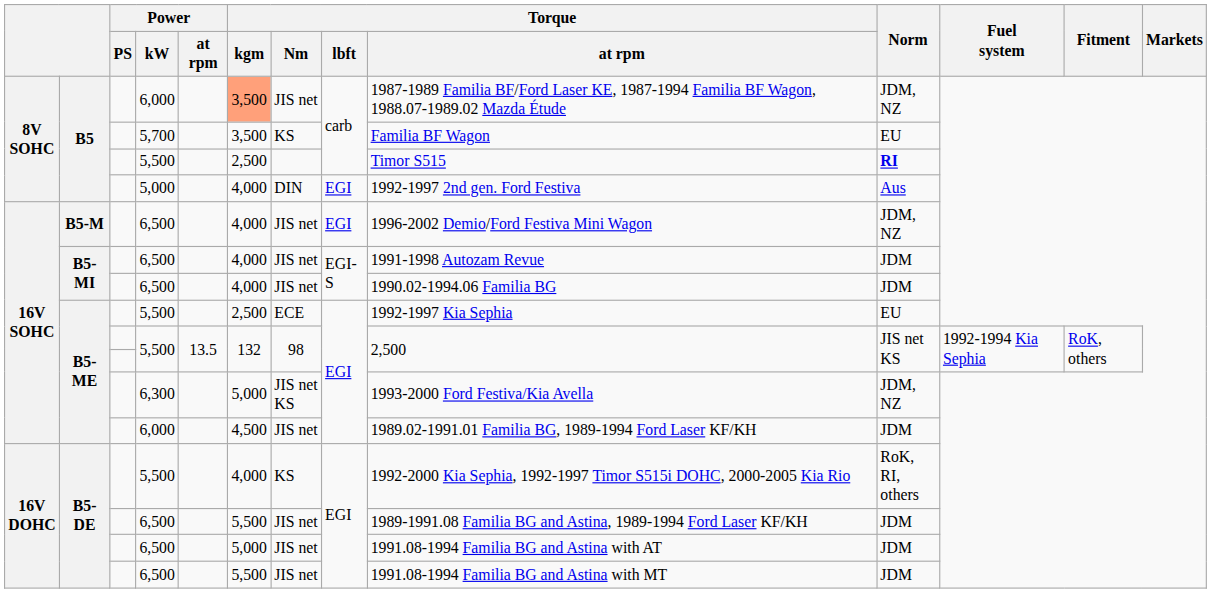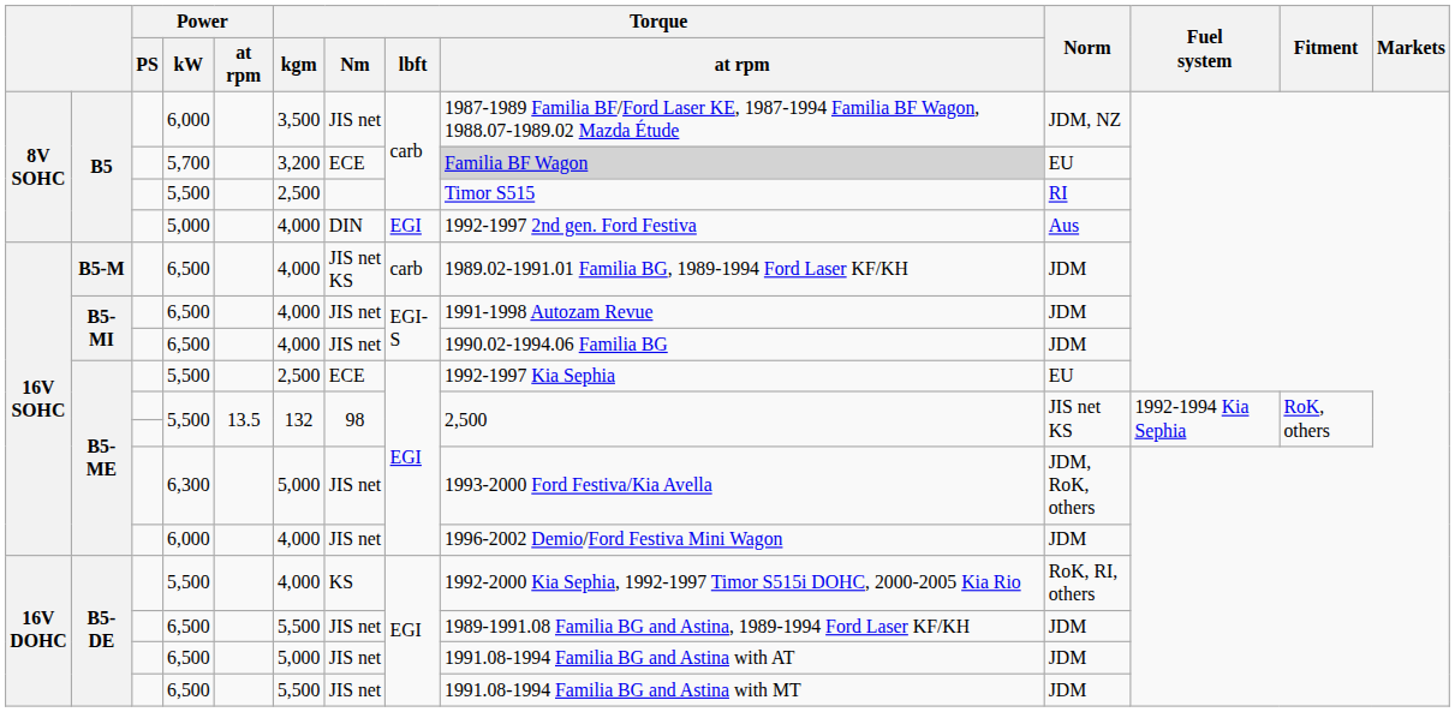 <table class="wikitable"  style="width:85%; font-size:88%;">
 <tr>
 <th rowspan="2" colspan="2"></th>
 <th colspan="3">Power</th>
 <th colspan="4">Torque</th>
 <th rowspan="2">Norm</th>
 <th rowspan="2">Fuel<br>system</th>
 <th rowspan="2">Fitment</th>
 <th rowspan="2">Markets</th>
 </tr>
 <tr>
 <th>PS</th>
 <th>kW</th>
 <th>at rpm</th>
 <th>kgm</th>
 <th>Nm</th>
 <th>lbft</th>
 <th>at rpm</th>
 </tr>
 <tr>
 <th rowspan="4">8V<br>SOHC</th>
 <th rowspan="4">B5</th>
 <td></td>
 <td>6,000</td>
 <td></td>
-<td style="background: lightsalmon;">3,500</td>
+<td>3,500</td>
 <td>JIS net</td>
 <td rowspan="3">carb</td>
 <td>1987-1989 <a href='#'>Familia BF</a>/<a href='#'>Ford Laser KE</a>, 1987-1994 <a href='#'>Familia BF Wagon</a>, 1988.07-1989.02 <a href='#'>Mazda Étude</a></td>
 <td>JDM, NZ</td>
 </tr>
 <tr>
 <td></td>
 <td>5,700</td>
 <td></td>
-<td>3,500</td>
-<td>KS</td>
-<td><a href='#'>Familia BF Wagon</a></td>
+<td>3,200</td>
+<td>ECE</td>
+<td style="background: lightgrey;"><a href='#'>Familia BF Wagon</a></td>
 <td>EU</td>
 </tr>
 <tr>
 <td></td>
 <td>5,500</td>
 <td></td>
 <td>2,500</td>
 <td></td>
 <td><a href='#'>Timor S515</a></td>
-<td><strong><a href='#'>RI</a></strong></td>
+<td><a href='#'>RI</a></td>
 </tr>
 <tr>
 <td></td>
 <td>5,000</td>
 <td></td>
 <td>4,000</td>
 <td>DIN</td>
 <td><a href='#'>EGI</a></td>
 <td>1992-1997 <a href='#'>2nd gen. Ford Festiva</a></td>
 <td><a href='#'>Aus</a></td>
 </tr>
 <tr>
 <th rowspan="8">16V<br>SOHC</th>
 <th>B5-M</th>
 <td></td>
 <td>6,500</td>
 <td></td>
 <td>4,000</td>
-<td>JIS net</td>
-<td><a href='#'>EGI</a></td>
-<td>1996-2002 <a href='#'>Demio</a>/<a href='#'>Ford Festiva Mini Wagon</a></td>
-<td>JDM, NZ</td>
+<td>JIS net<br>KS</td>
+<td>carb</td>
+<td>1989.02-1991.01 <a href='#'>Familia BG</a>, 1989-1994 <a href='#'>Ford Laser</a> KF/KH</td>
+<td>JDM</td>
 </tr>
 <tr>
 <th rowspan="2">B5-MI</th>
 <td></td>
 <td>6,500</td>
 <td></td>
 <td>4,000</td>
 <td>JIS net</td>
 <td rowspan="2">EGI-S</td>
 <td>1991-1998 <a href='#'>Autozam Revue</a></td>
 <td>JDM</td>
 </tr>
 <tr>
 <td></td>
 <td>6,500</td>
 <td></td>
 <td>4,000</td>
 <td>JIS net</td>
 <td>1990.02-1994.06 <a href='#'>Familia BG</a></td>
 <td>JDM</td>
 </tr>
 <tr>
 <th rowspan="5">B5-ME</th>
 <td></td>
 <td>5,500</td>
 <td></td>
 <td>2,500</td>
 <td>ECE</td>
 <td rowspan="5"><a href='#'>EGI</a></td>
 <td>1992-1997 <a href='#'>Kia Sephia</a></td>
 <td>EU</td>
 </tr>
 <tr>
 <td></td>
 <td rowspan="2">5,500</td>
 <td rowspan="2" style="text-align:center;">13.5</td>
 <td rowspan="2" style="text-align:center;">132</td>
 <td rowspan="2" style="text-align:center;">98</td>
 <td rowspan="2">2,500</td>
 <td rowspan="2">JIS net<br>KS</td>
 <td rowspan="2">1992-1994 <a href='#'>Kia Sephia</a></td>
 <td rowspan="2"><a href='#'>RoK</a>, others</td>
 </tr>
 <tr>
 <td></td>
 </tr>
 <tr>
 <td></td>
 <td>6,300</td>
 <td></td>
 <td>5,000</td>
-<td>JIS net<br>KS</td>
+<td>JIS net</td>
 <td>1993-2000 <a href='#'>Ford Festiva/Kia Avella</a></td>
-<td>JDM, NZ</td>
+<td>JDM, RoK,<br> others</td>
 </tr>
 <tr>
 <td></td>
 <td>6,000</td>
 <td></td>
-<td>4,500</td>
+<td>4,000</td>
 <td>JIS net</td>
-<td>1989.02-1991.01 <a href='#'>Familia BG</a>, 1989-1994 <a href='#'>Ford Laser</a> KF/KH</td>
+<td>1996-2002 <a href='#'>Demio</a>/<a href='#'>Ford Festiva Mini Wagon</a></td>
 <td>JDM</td>
 </tr>
 <tr>
 <th rowspan="4">16V<br>DOHC</th>
 <th rowspan="4">B5-DE</th>
 <td></td>
 <td>5,500</td>
 <td></td>
 <td>4,000</td>
 <td>KS</td>
 <td rowspan="4">EGI</td>
 <td>1992-2000 <a href='#'>Kia Sephia</a>, 1992-1997 <a href='#'>Timor S515i DOHC</a>, 2000-2005 <a href='#'>Kia Rio</a></td>
 <td>RoK, RI,<br>others</td>
 </tr>
 <tr>
 <td></td>
 <td>6,500</td>
 <td></td>
 <td>5,500</td>
 <td>JIS net</td>
 <td>1989-1991.08 <a href='#'>Familia BG and Astina</a>, 1989-1994 <a href='#'>Ford Laser</a> KF/KH</td>
 <td>JDM</td>
 </tr>
 <tr>
 <td></td>
 <td>6,500</td>
 <td></td>
 <td>5,000</td>
 <td>JIS net</td>
 <td>1991.08-1994 <a href='#'>Familia BG and Astina</a> with AT</td>
 <td>JDM</td>
 </tr>
 <tr>
 <td></td>
 <td>6,500</td>
 <td></td>
 <td>5,500</td>
 <td>JIS net</td>
 <td>1991.08-1994 <a href='#'>Familia BG and Astina</a> with MT</td>
 <td>JDM</td>
 </tr>
 </table>
